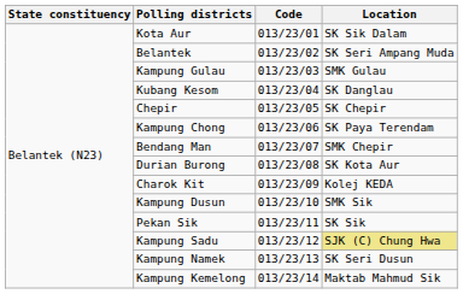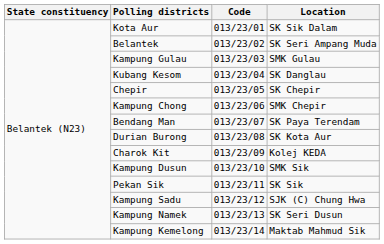 <table class="wikitable sortable mw-collapsible" style="white-space:nowrap;font-size:85%">
 <tr>
 <th>State constituency</th>
 <th>Polling districts</th>
 <th>Code</th>
 <th>Location</th>
 </tr>
 <tr>
 <td rowspan="14">Belantek (N23)</td>
 <td>Kota Aur</td>
 <td>013/23/01</td>
 <td>SK Sik Dalam</td>
 </tr>
 <tr>
 <td>Belantek</td>
 <td>013/23/02</td>
 <td>SK Seri Ampang Muda</td>
 </tr>
 <tr>
 <td>Kampung Gulau</td>
 <td>013/23/03</td>
 <td>SMK Gulau</td>
 </tr>
 <tr>
 <td>Kubang Kesom</td>
 <td>013/23/04</td>
 <td>SK Danglau</td>
 </tr>
 <tr>
 <td>Chepir</td>
 <td>013/23/05</td>
 <td>SK Chepir</td>
 </tr>
 <tr>
 <td>Kampung Chong</td>
 <td>013/23/06</td>
-<td>SK Paya Terendam</td>
+<td>SMK Chepir</td>
 </tr>
 <tr>
 <td>Bendang Man</td>
 <td>013/23/07</td>
-<td>SMK Chepir</td>
+<td>SK Paya Terendam</td>
 </tr>
 <tr>
 <td>Durian Burong</td>
 <td>013/23/08</td>
 <td>SK Kota Aur</td>
 </tr>
 <tr>
 <td>Charok Kit</td>
 <td>013/23/09</td>
 <td>Kolej KEDA</td>
 </tr>
 <tr>
 <td>Kampung Dusun</td>
 <td>013/23/10</td>
 <td>SMK Sik</td>
 </tr>
 <tr>
 <td>Pekan Sik</td>
 <td>013/23/11</td>
 <td>SK Sik</td>
 </tr>
 <tr>
 <td>Kampung Sadu</td>
 <td>013/23/12</td>
-<td style="background: khaki;">SJK (C) Chung Hwa</td>
+<td>SJK (C) Chung Hwa</td>
 </tr>
 <tr>
 <td>Kampung Namek</td>
 <td>013/23/13</td>
 <td>SK Seri Dusun</td>
 </tr>
 <tr>
 <td>Kampung Kemelong</td>
 <td>013/23/14</td>
 <td>Maktab Mahmud Sik</td>
 </tr>
 </table>
